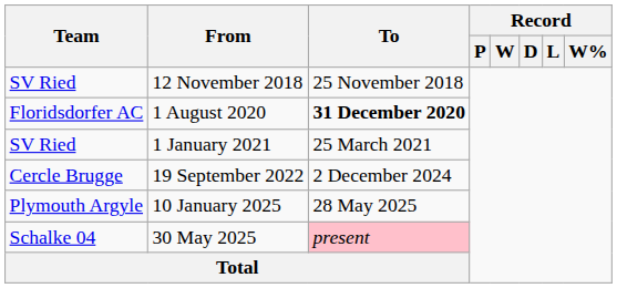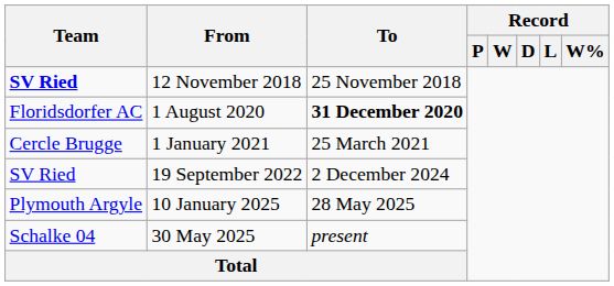 <table class="wikitable" style="text-align:center">
 <tr>
 <th rowspan="2">Team</th>
 <th rowspan="2">From</th>
 <th rowspan="2">To</th>
 <th colspan="5">Record</th>
 </tr>
 <tr>
 <th>P</th>
 <th>W</th>
 <th>D</th>
 <th>L</th>
 <th>W%</th>
 </tr>
 <tr>
-<td align=left><a href='#'>SV Ried</a> </td>
+<td align=left><strong><a href='#'>SV Ried</a> </strong></td>
 <td align=left>12 November 2018</td>
 <td align=left>25 November 2018<br></td>
 </tr>
 <tr>
 <td align=left><a href='#'>Floridsdorfer AC</a></td>
 <td align=left>1 August 2020</td>
 <td align=left><strong>31 December 2020<br></strong></td>
 </tr>
 <tr>
-<td align=left><a href='#'>SV Ried</a></td>
+<td align=left><a href='#'>Cercle Brugge</a></td>
 <td align=left>1 January 2021</td>
 <td align=left>25 March 2021<br></td>
 </tr>
 <tr>
-<td align=left><a href='#'>Cercle Brugge</a></td>
+<td align=left><a href='#'>SV Ried</a></td>
 <td align=left>19 September 2022</td>
 <td align=left>2 December 2024<br></td>
 </tr>
 <tr>
 <td align=left><a href='#'>Plymouth Argyle</a></td>
 <td align=left>10 January 2025</td>
 <td align=left>28 May 2025<br></td>
 </tr>
 <tr>
 <td align=left><a href='#'>Schalke 04</a></td>
 <td align=left>30 May 2025</td>
-<td align=left style="background: pink;"><em>present</em><br></td>
+<td align=left><em>present</em><br></td>
 </tr>
 <tr>
 <th colspan="3">Total<br></th>
 </tr>
 </table>
